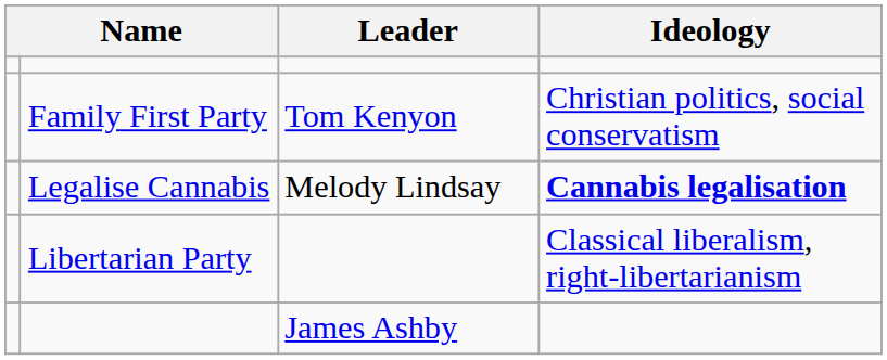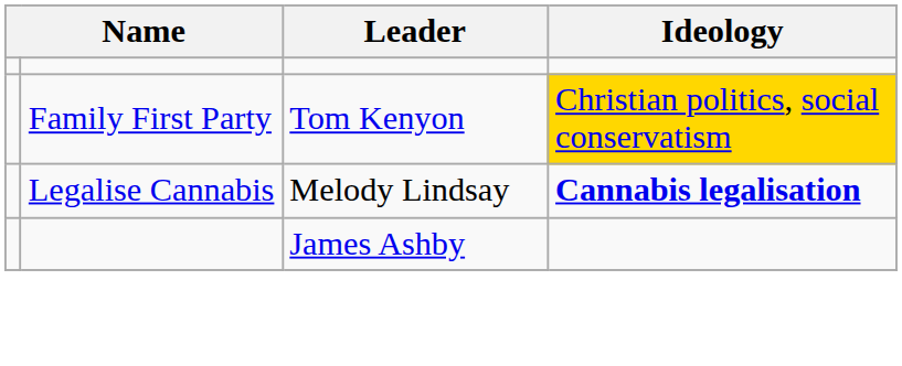 <table class="wikitable">
 <tr>
 <th colspan="2">Name</th>
 <th width=120px>Leader</th>
 <th width=160px>Ideology</th>
 </tr>
 <tr>
 <td></td>
 <td></td>
 <td></td>
 <td></td>
 </tr>
 <tr>
 <td></td>
 <td><a href='#'>Family First Party</a></td>
 <td><a href='#'>Tom Kenyon</a></td>
-<td><a href='#'>Christian politics</a>, <a href='#'>social conservatism</a></td>
+<td style="background: gold;"><a href='#'>Christian politics</a>, <a href='#'>social conservatism</a></td>
 </tr>
 <tr>
 <td></td>
 <td><a href='#'>Legalise Cannabis</a></td>
 <td>Melody Lindsay</td>
 <td><strong><a href='#'>Cannabis legalisation</a></strong></td>
 </tr>
 <tr>
 <td></td>
-<td><a href='#'>Libertarian Party</a></td>
-<td></td>
-<td><a href='#'>Classical liberalism</a>, <a href='#'>right-libertarianism</a></td>
-</tr>
-<tr>
-<td></td>
 <td></td>
 <td><a href='#'>James Ashby</a></td>
 <td><br></td>
 </tr>
 </table>
